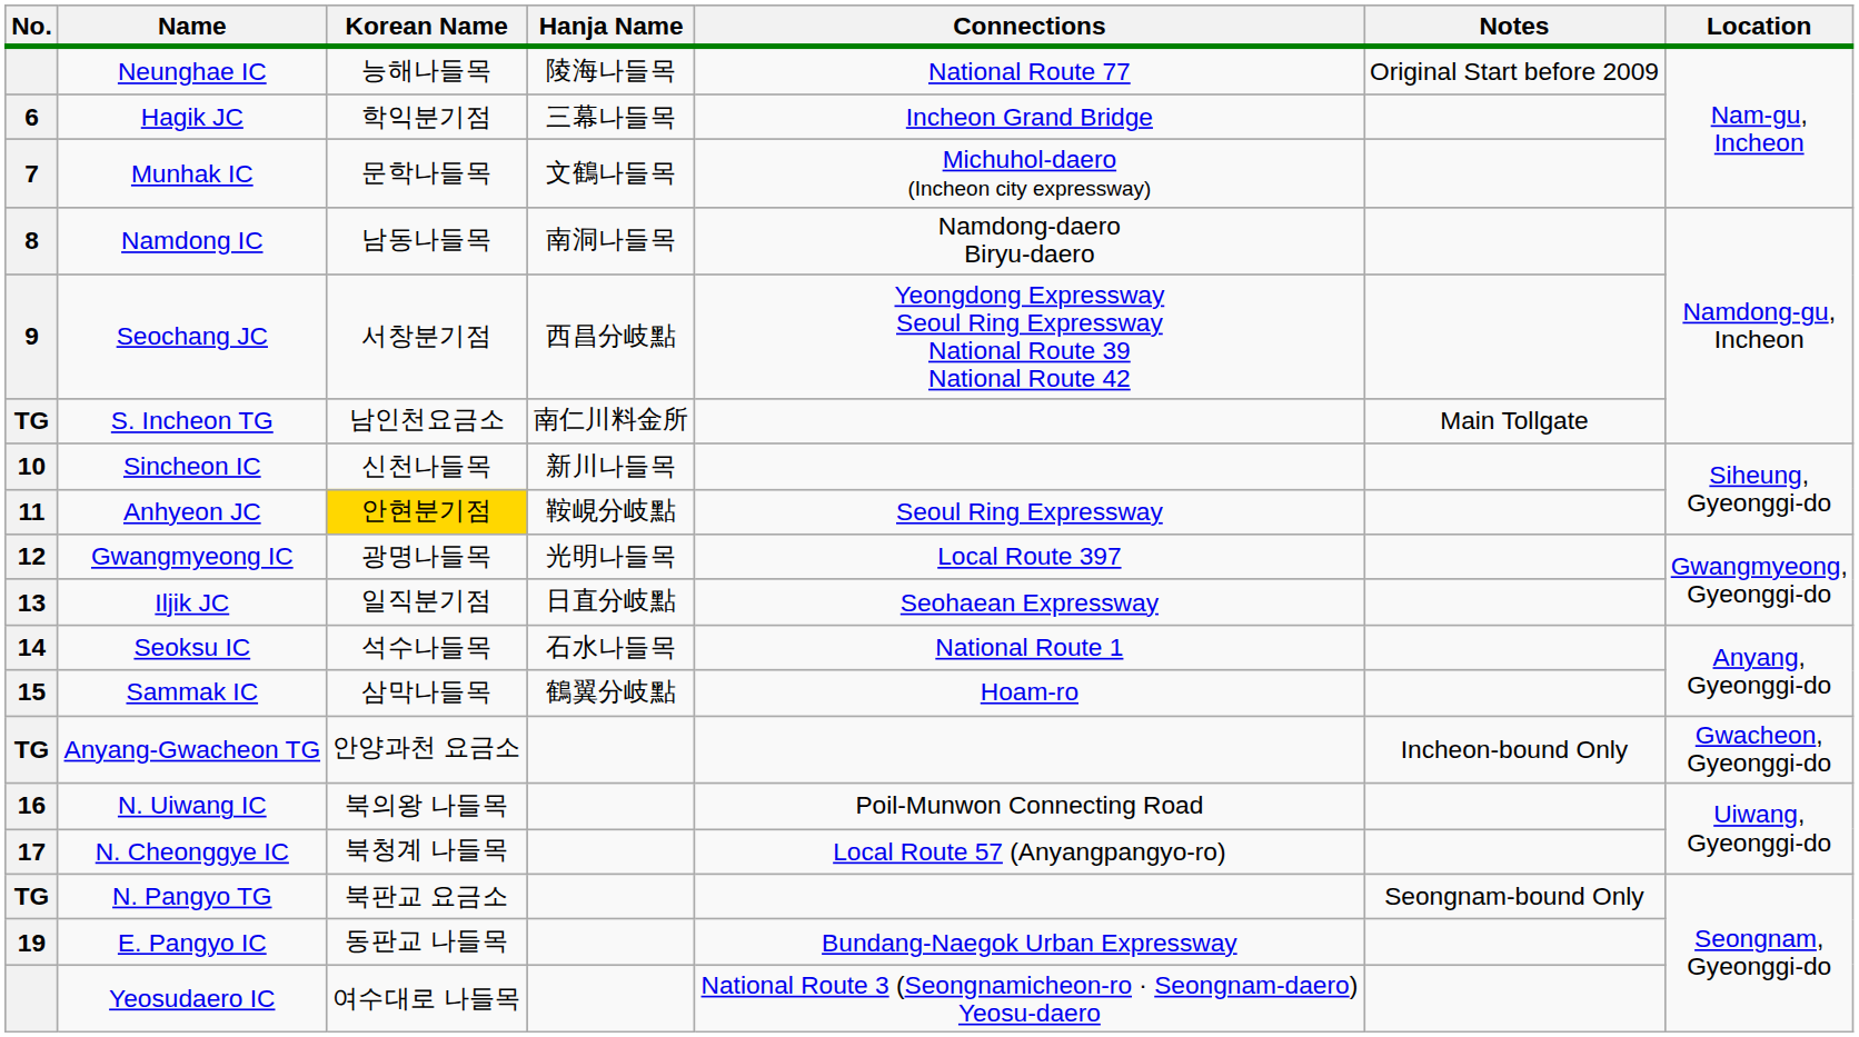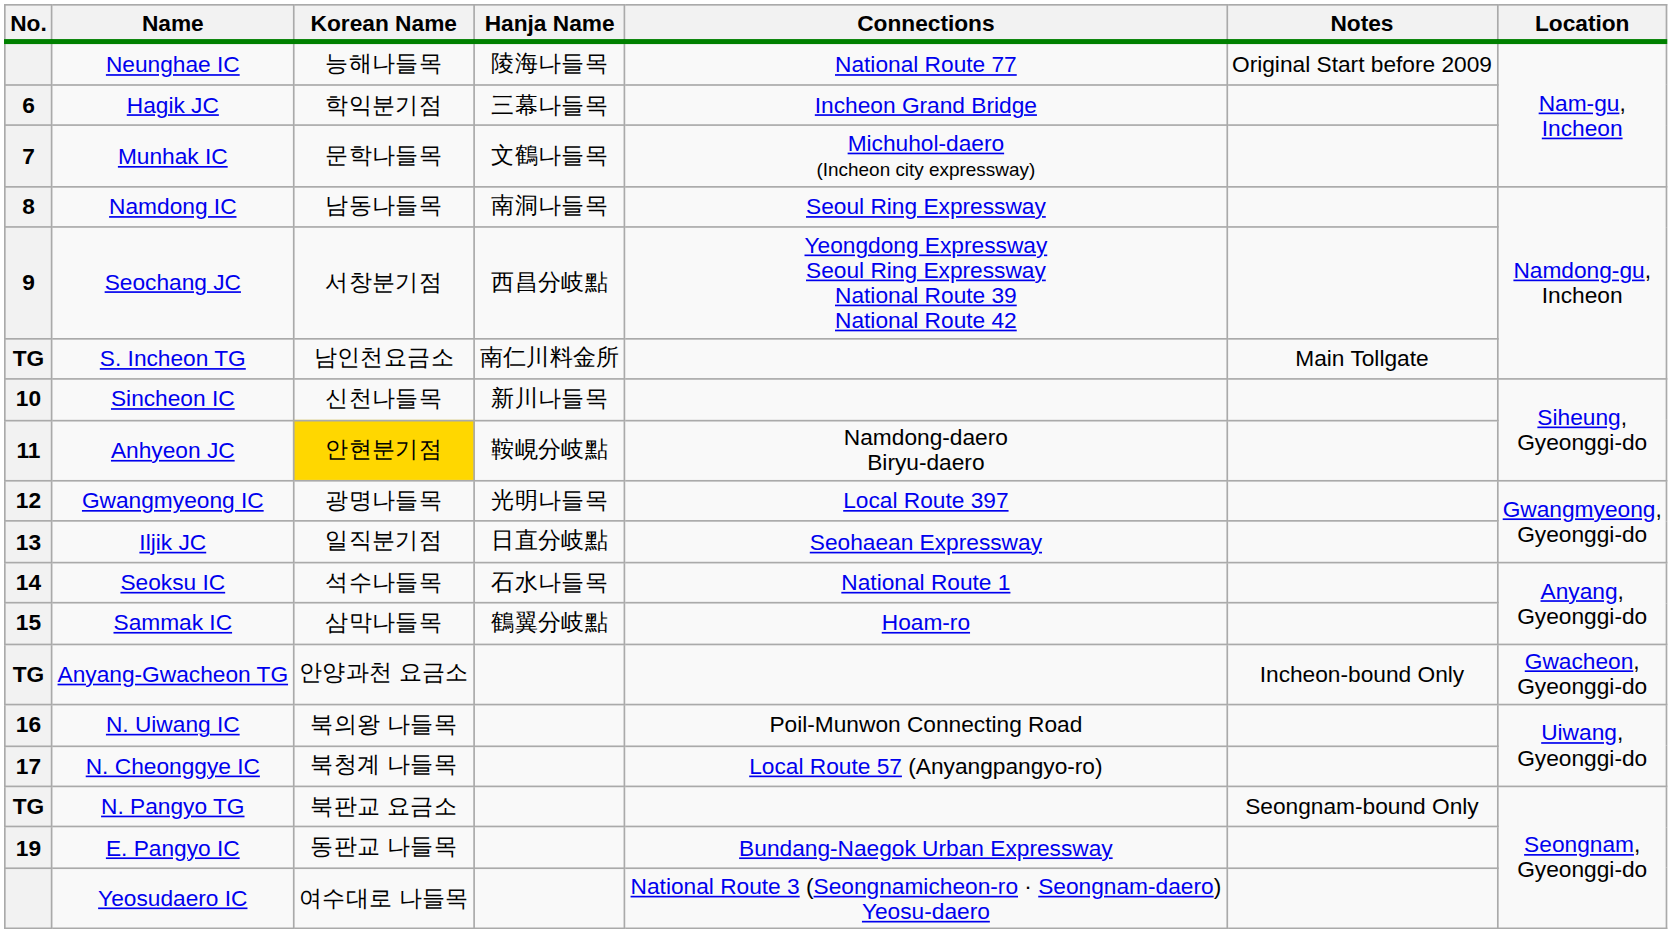 <table class="wikitable" style="font-size: 85%; text-align: center;">
 <tr style="border-bottom:solid 0.25em green;">
 <th>No.</th>
 <th>Name</th>
 <th>Korean Name</th>
 <th>Hanja Name</th>
 <th>Connections</th>
 <th>Notes</th>
 <th>Location</th>
 </tr>
 <tr>
 <th></th>
 <td><a href='#'>Neunghae IC</a></td>
 <td>능해나들목</td>
 <td>陵海나들목</td>
 <td> <a href='#'>National Route 77</a></td>
 <td>Original Start before 2009</td>
 <td rowspan="3"><a href='#'>Nam-gu</a>,<br><a href='#'>Incheon</a></td>
 </tr>
 <tr>
 <th>6</th>
 <td><a href='#'>Hagik JC</a></td>
 <td>학익분기점</td>
 <td>三幕나들목</td>
 <td> <a href='#'>Incheon Grand Bridge</a></td>
 <td></td>
 </tr>
 <tr>
 <th>7</th>
 <td><a href='#'>Munhak IC</a></td>
 <td>문학나들목</td>
 <td>文鶴나들목</td>
 <td><a href='#'>Michuhol-daero</a><br><small>(Incheon city expressway)</small></td>
 <td></td>
 </tr>
 <tr>
 <th>8</th>
 <td><a href='#'>Namdong IC</a></td>
 <td>남동나들목</td>
 <td>南洞나들목</td>
-<td>Namdong-daero<br>Biryu-daero</td>
+<td> <a href='#'>Seoul Ring Expressway</a></td>
 <td></td>
 <td rowspan="3"><a href='#'>Namdong-gu</a>,<br>Incheon</td>
 </tr>
 <tr>
 <th>9</th>
 <td><a href='#'>Seochang JC</a></td>
 <td>서창분기점</td>
 <td>西昌分岐點</td>
 <td> <a href='#'>Yeongdong Expressway</a><br> <a href='#'>Seoul Ring Expressway</a><br> <a href='#'>National Route 39</a><br> <a href='#'>National Route 42</a></td>
 <td></td>
 </tr>
 <tr>
 <th>TG</th>
 <td><a href='#'>S. Incheon TG</a></td>
 <td>남인천요금소</td>
 <td>南仁川料金所</td>
 <td></td>
 <td>Main Tollgate</td>
 </tr>
 <tr>
 <th>10</th>
 <td><a href='#'>Sincheon IC</a></td>
 <td>신천나들목</td>
 <td>新川나들목</td>
 <td></td>
 <td></td>
 <td rowspan="2"><a href='#'>Siheung</a>,<br>Gyeonggi-do</td>
 </tr>
 <tr>
 <th>11</th>
 <td><a href='#'>Anhyeon JC</a></td>
 <td style="background: gold;">안현분기점</td>
 <td>鞍峴分岐點</td>
-<td> <a href='#'>Seoul Ring Expressway</a></td>
+<td>Namdong-daero<br>Biryu-daero</td>
 <td></td>
 </tr>
 <tr>
 <th>12</th>
 <td><a href='#'>Gwangmyeong IC</a></td>
 <td>광명나들목</td>
 <td>光明나들목</td>
 <td><a href='#'>Local Route 397</a></td>
 <td></td>
 <td rowspan="2"><a href='#'>Gwangmyeong</a>,<br>Gyeonggi-do</td>
 </tr>
 <tr>
 <th>13</th>
 <td><a href='#'>Iljik JC</a></td>
 <td>일직분기점</td>
 <td>日直分岐點</td>
 <td> <a href='#'>Seohaean Expressway</a></td>
 <td></td>
 </tr>
 <tr>
 <th>14</th>
 <td><a href='#'>Seoksu IC</a></td>
 <td>석수나들목</td>
 <td>石水나들목</td>
 <td> <a href='#'>National Route 1</a></td>
 <td></td>
 <td rowspan="2"><a href='#'>Anyang</a>,<br>Gyeonggi-do</td>
 </tr>
 <tr>
 <th>15</th>
 <td><a href='#'>Sammak IC</a></td>
 <td>삼막나들목</td>
 <td>鶴翼分岐點</td>
 <td><a href='#'>Hoam-ro</a></td>
 <td></td>
 </tr>
 <tr>
 <th>TG</th>
 <td><a href='#'>Anyang-Gwacheon TG</a></td>
 <td>안양과천 요금소</td>
 <td></td>
 <td></td>
 <td>Incheon-bound Only</td>
 <td><a href='#'>Gwacheon</a>,<br>Gyeonggi-do</td>
 </tr>
 <tr>
 <th>16</th>
 <td><a href='#'>N. Uiwang IC</a></td>
 <td>북의왕 나들목</td>
 <td></td>
 <td>Poil-Munwon Connecting Road</td>
 <td></td>
 <td rowspan="2"><a href='#'>Uiwang</a>,<br>Gyeonggi-do</td>
 </tr>
 <tr>
 <th>17</th>
 <td><a href='#'>N. Cheonggye IC</a></td>
 <td>북청계 나들목</td>
 <td></td>
 <td><a href='#'>Local Route 57</a> (Anyangpangyo-ro)</td>
 <td></td>
 </tr>
 <tr>
 <th>TG</th>
 <td><a href='#'>N. Pangyo TG</a></td>
 <td>북판교 요금소</td>
 <td></td>
 <td></td>
 <td>Seongnam-bound Only</td>
 <td rowspan="3"><a href='#'>Seongnam</a>,<br>Gyeonggi-do</td>
 </tr>
 <tr>
 <th>19</th>
 <td><a href='#'>E. Pangyo IC</a></td>
 <td>동판교 나들목</td>
 <td></td>
 <td><a href='#'>Bundang-Naegok Urban Expressway</a></td>
 <td></td>
 </tr>
 <tr>
 <th></th>
 <td><a href='#'>Yeosudaero IC</a></td>
 <td>여수대로 나들목</td>
 <td></td>
 <td> <a href='#'>National Route 3</a> (<a href='#'>Seongnamicheon-ro</a> · <a href='#'>Seongnam-daero</a>)<br><a href='#'>Yeosu-daero</a></td>
 <td></td>
 </tr>
 </table>
